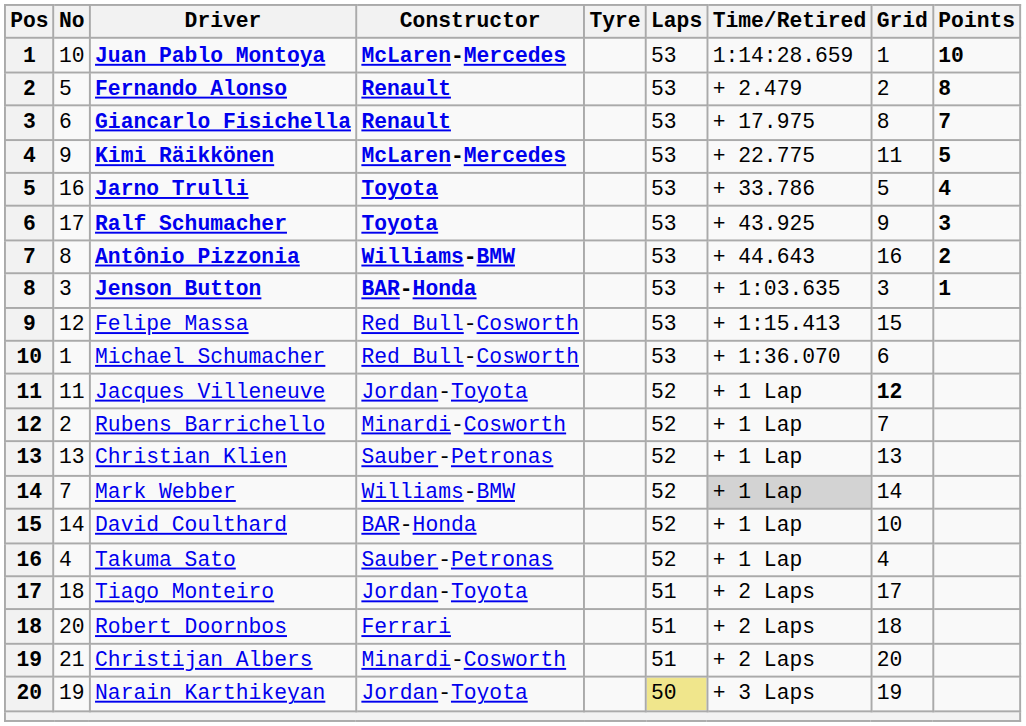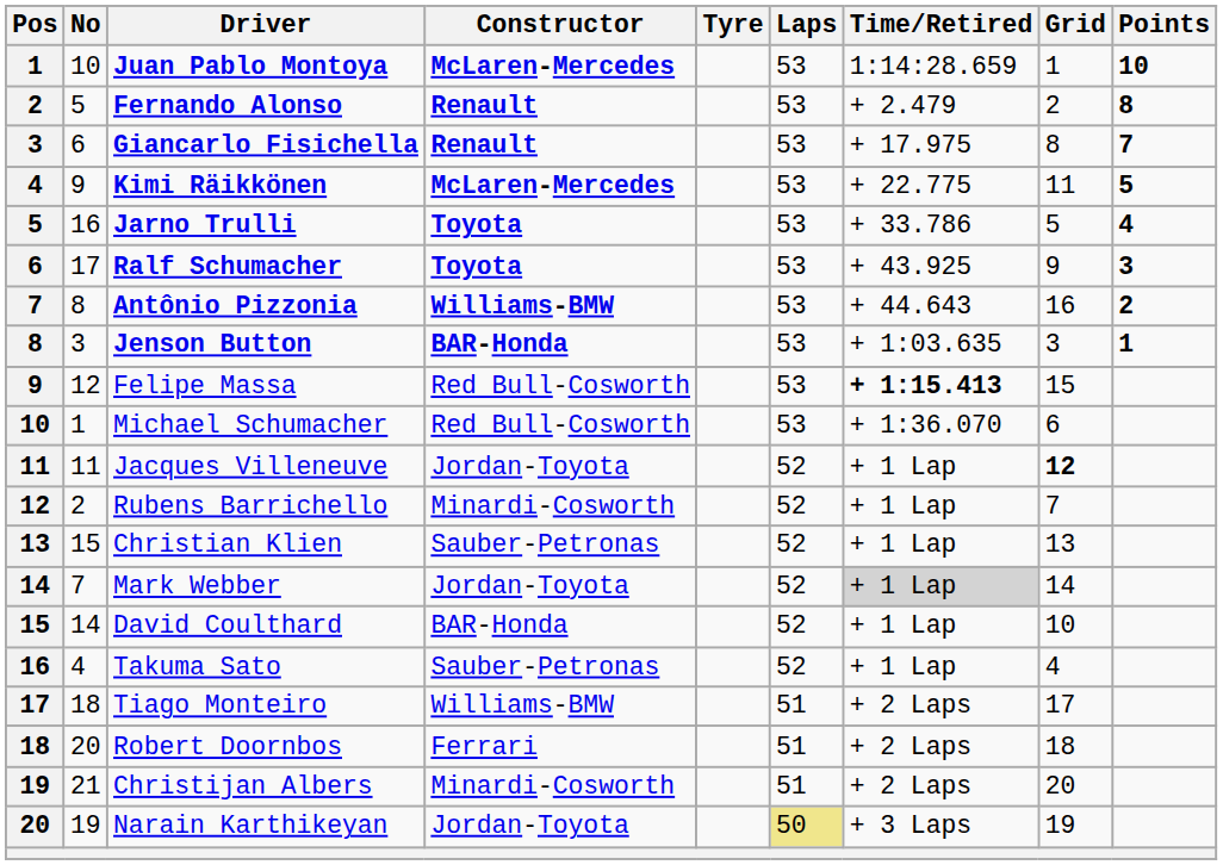 <table class="wikitable" style="font-size: 85%">
 <tr>
 <th>Pos</th>
 <th>No</th>
 <th>Driver</th>
 <th>Constructor</th>
 <th>Tyre</th>
 <th>Laps</th>
 <th>Time/Retired</th>
 <th>Grid</th>
 <th>Points</th>
 </tr>
 <tr>
 <th>1</th>
 <td>10</td>
 <td> <strong><a href='#'>Juan Pablo Montoya</a></strong></td>
 <td><strong><a href='#'>McLaren</a>-<a href='#'>Mercedes</a></strong></td>
 <td></td>
 <td>53</td>
 <td>1:14:28.659</td>
 <td>1</td>
 <td><strong>10</strong></td>
 </tr>
 <tr>
 <th>2</th>
 <td>5</td>
 <td> <strong><a href='#'>Fernando Alonso</a></strong></td>
 <td><strong><a href='#'>Renault</a></strong></td>
 <td></td>
 <td>53</td>
 <td>+ 2.479</td>
 <td>2</td>
 <td><strong>8</strong></td>
 </tr>
 <tr>
 <th>3</th>
 <td>6</td>
 <td> <strong><a href='#'>Giancarlo Fisichella</a></strong></td>
 <td><strong><a href='#'>Renault</a></strong></td>
 <td></td>
 <td>53</td>
 <td>+ 17.975</td>
 <td>8</td>
 <td><strong>7</strong></td>
 </tr>
 <tr>
 <th>4</th>
 <td>9</td>
 <td> <strong><a href='#'>Kimi Räikkönen</a></strong></td>
 <td><strong><a href='#'>McLaren</a>-<a href='#'>Mercedes</a></strong></td>
 <td></td>
 <td>53</td>
 <td>+ 22.775</td>
 <td>11</td>
 <td><strong>5</strong></td>
 </tr>
 <tr>
 <th>5</th>
 <td>16</td>
 <td> <strong><a href='#'>Jarno Trulli</a></strong></td>
 <td><strong><a href='#'>Toyota</a></strong></td>
 <td></td>
 <td>53</td>
 <td>+ 33.786</td>
 <td>5</td>
 <td><strong>4</strong></td>
 </tr>
 <tr>
 <th>6</th>
 <td>17</td>
 <td> <strong><a href='#'>Ralf Schumacher</a></strong></td>
 <td><strong><a href='#'>Toyota</a></strong></td>
 <td></td>
 <td>53</td>
 <td>+ 43.925</td>
 <td>9</td>
 <td><strong>3</strong></td>
 </tr>
 <tr>
 <th>7</th>
 <td>8</td>
 <td> <strong><a href='#'>Antônio Pizzonia</a></strong></td>
 <td><strong><a href='#'>Williams</a>-<a href='#'>BMW</a></strong></td>
 <td></td>
 <td>53</td>
 <td>+ 44.643</td>
 <td>16</td>
 <td><strong>2</strong></td>
 </tr>
 <tr>
 <th>8</th>
 <td>3</td>
 <td> <strong><a href='#'>Jenson Button</a></strong></td>
 <td><strong><a href='#'>BAR</a>-<a href='#'>Honda</a></strong></td>
 <td></td>
 <td>53</td>
 <td>+ 1:03.635</td>
 <td>3</td>
 <td><strong>1</strong></td>
 </tr>
 <tr>
 <th>9</th>
 <td>12</td>
 <td> <a href='#'>Felipe Massa</a></td>
 <td><a href='#'>Red Bull</a>-<a href='#'>Cosworth</a></td>
 <td></td>
 <td>53</td>
-<td>+ 1:15.413</td>
+<td><strong>+ 1:15.413</strong></td>
 <td>15</td>
 <td></td>
 </tr>
 <tr>
 <th>10</th>
 <td>1</td>
 <td> <a href='#'>Michael Schumacher</a></td>
 <td><a href='#'>Red Bull</a>-<a href='#'>Cosworth</a></td>
 <td></td>
 <td>53</td>
 <td>+ 1:36.070</td>
 <td>6</td>
 <td></td>
 </tr>
 <tr>
 <th>11</th>
 <td>11</td>
 <td> <a href='#'>Jacques Villeneuve</a></td>
 <td><a href='#'>Jordan</a>-<a href='#'>Toyota</a></td>
 <td></td>
 <td>52</td>
 <td>+ 1 Lap</td>
 <td><strong>12</strong></td>
 <td></td>
 </tr>
 <tr>
 <th>12</th>
 <td>2</td>
 <td> <a href='#'>Rubens Barrichello</a></td>
 <td><a href='#'>Minardi</a>-<a href='#'>Cosworth</a></td>
 <td></td>
 <td>52</td>
 <td>+ 1 Lap</td>
 <td>7</td>
 <td></td>
 </tr>
 <tr>
 <th>13</th>
-<td>13</td>
+<td>15</td>
 <td> <a href='#'>Christian Klien</a></td>
 <td><a href='#'>Sauber</a>-<a href='#'>Petronas</a></td>
 <td></td>
 <td>52</td>
 <td>+ 1 Lap</td>
 <td>13</td>
 <td></td>
 </tr>
 <tr>
 <th>14</th>
 <td>7</td>
 <td> <a href='#'>Mark Webber</a></td>
-<td><a href='#'>Williams</a>-<a href='#'>BMW</a></td>
+<td><a href='#'>Jordan</a>-<a href='#'>Toyota</a></td>
 <td></td>
 <td>52</td>
 <td style="background: lightgrey;">+ 1 Lap</td>
 <td>14</td>
 <td></td>
 </tr>
 <tr>
 <th>15</th>
 <td>14</td>
 <td> <a href='#'>David Coulthard</a></td>
 <td><a href='#'>BAR</a>-<a href='#'>Honda</a></td>
 <td></td>
 <td>52</td>
 <td>+ 1 Lap</td>
 <td>10</td>
 <td></td>
 </tr>
 <tr>
 <th>16</th>
 <td>4</td>
 <td> <a href='#'>Takuma Sato</a></td>
 <td><a href='#'>Sauber</a>-<a href='#'>Petronas</a></td>
 <td></td>
 <td>52</td>
 <td>+ 1 Lap</td>
 <td>4</td>
 <td></td>
 </tr>
 <tr>
 <th>17</th>
 <td>18</td>
 <td> <a href='#'>Tiago Monteiro</a></td>
-<td><a href='#'>Jordan</a>-<a href='#'>Toyota</a></td>
+<td><a href='#'>Williams</a>-<a href='#'>BMW</a></td>
 <td></td>
 <td>51</td>
 <td>+ 2 Laps</td>
 <td>17</td>
 <td></td>
 </tr>
 <tr>
 <th>18</th>
 <td>20</td>
 <td> <a href='#'>Robert Doornbos</a></td>
 <td><a href='#'>Ferrari</a></td>
 <td></td>
 <td>51</td>
 <td>+ 2 Laps</td>
 <td>18</td>
 <td></td>
 </tr>
 <tr>
 <th>19</th>
 <td>21</td>
 <td> <a href='#'>Christijan Albers</a></td>
 <td><a href='#'>Minardi</a>-<a href='#'>Cosworth</a></td>
 <td></td>
 <td>51</td>
 <td>+ 2 Laps</td>
 <td>20</td>
 <td></td>
 </tr>
 <tr>
 <th>20</th>
 <td>19</td>
 <td> <a href='#'>Narain Karthikeyan</a></td>
 <td><a href='#'>Jordan</a>-<a href='#'>Toyota</a></td>
 <td></td>
 <td style="background: khaki;">50</td>
 <td>+ 3 Laps</td>
 <td>19</td>
 <td></td>
 </tr>
 <tr>
 <th colspan="9"></th>
 </tr>
 </table>
